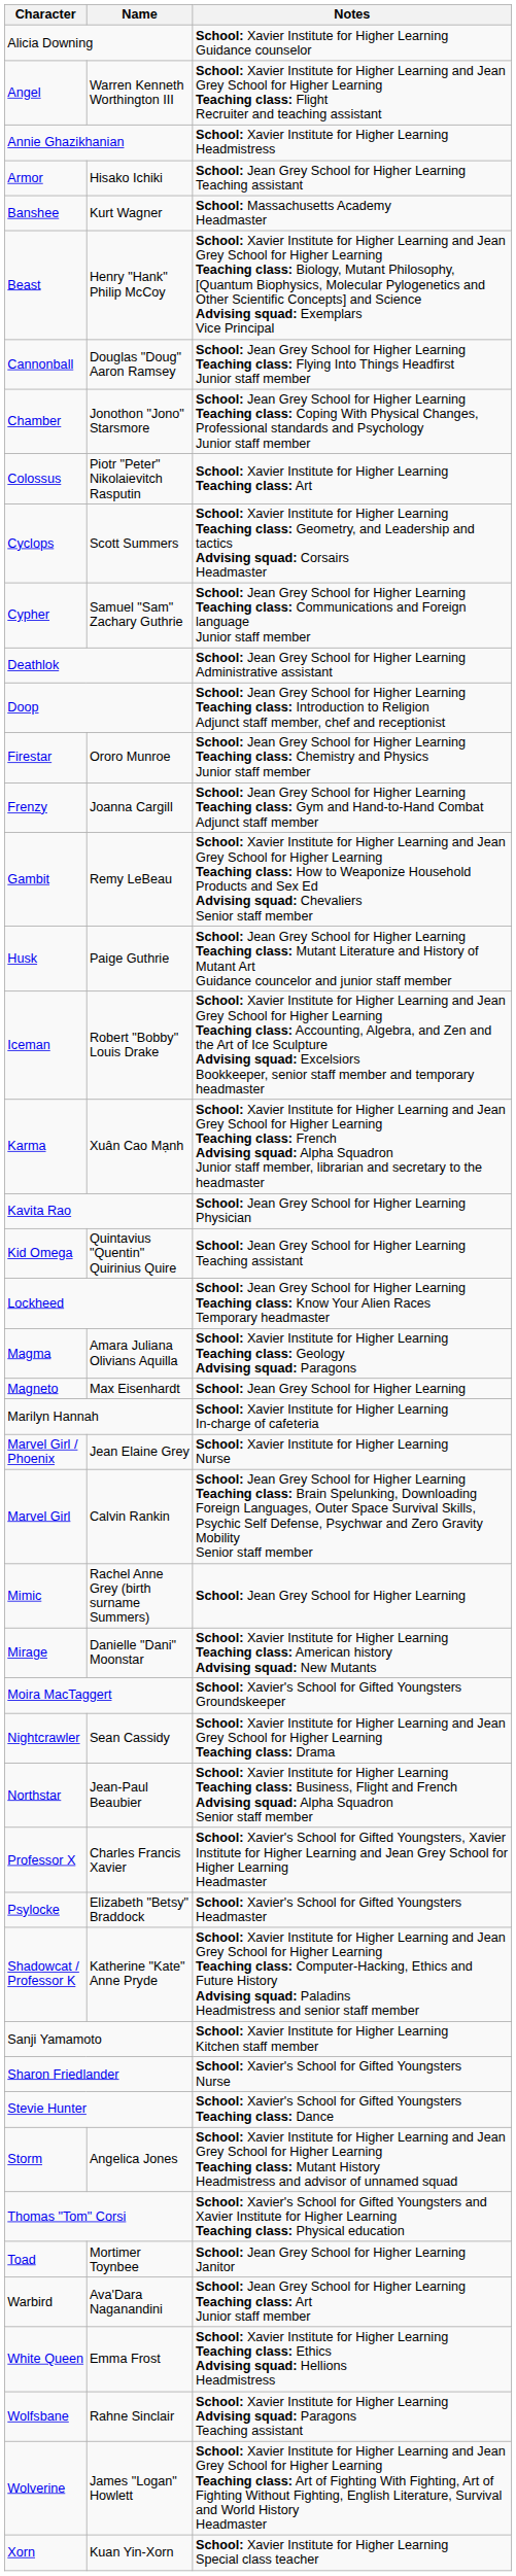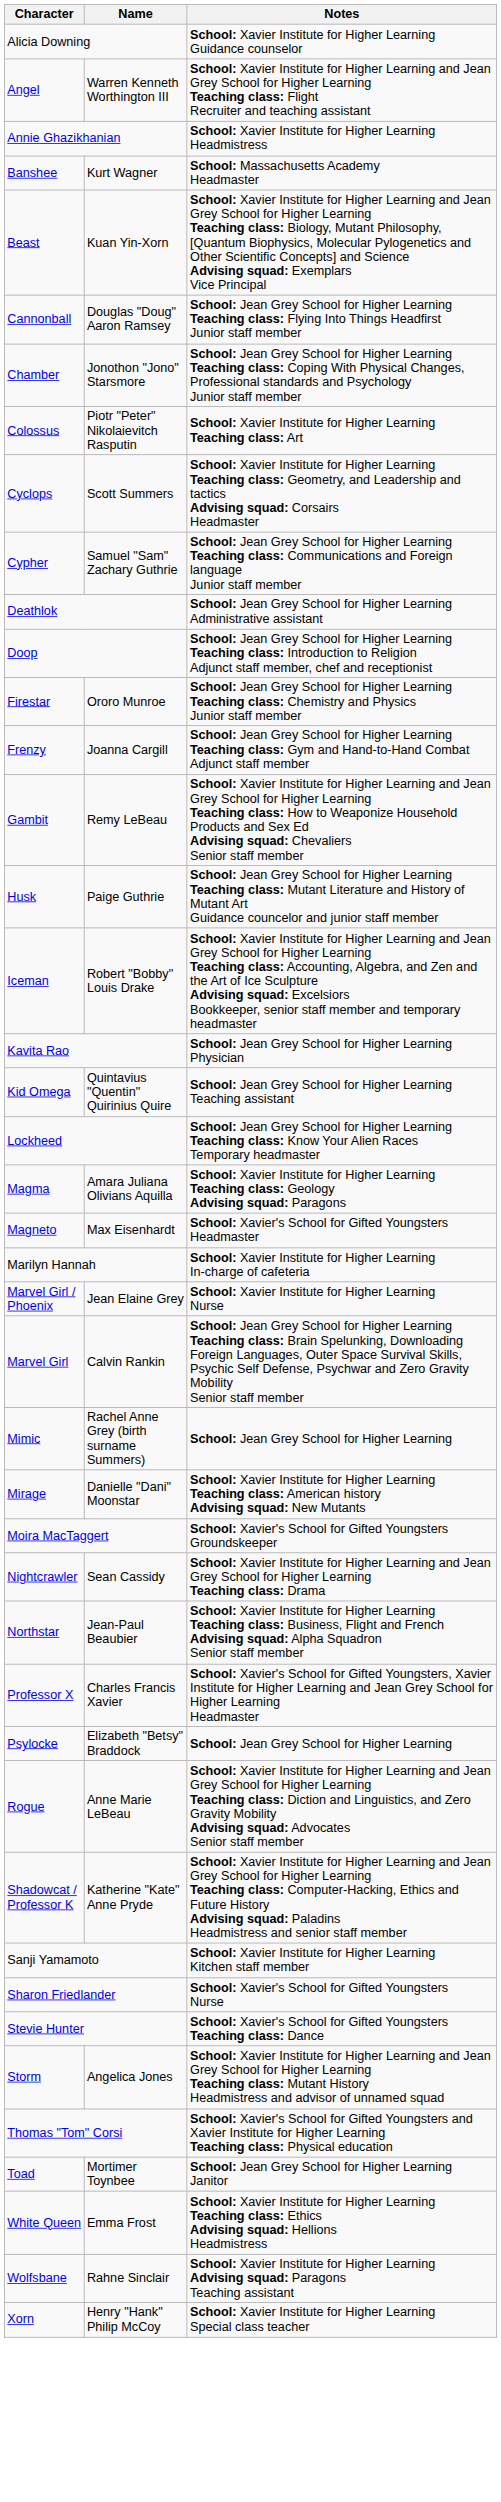 <table class="wikitable sortable" style="width:100%;">
 <tr>
 <th style="width:15%;">Character</th>
 <th style="width:20%;">Name</th>
 <th style="width:60%;">Notes</th>
 </tr>
 <tr>
 <td colspan=2>Alicia Downing</td>
 <td><strong>School:</strong> Xavier Institute for Higher Learning<br>Guidance counselor</td>
 </tr>
 <tr>
 <td><a href='#'>Angel</a></td>
 <td>Warren Kenneth Worthington III</td>
 <td><strong>School:</strong> Xavier Institute for Higher Learning  and Jean Grey School for Higher Learning<br><strong>Teaching class:</strong> Flight<br>Recruiter and teaching assistant</td>
 </tr>
 <tr>
 <td colspan=2><a href='#'>Annie Ghazikhanian</a></td>
 <td><strong>School:</strong> Xavier Institute for Higher Learning<br>Headmistress</td>
 </tr>
 <tr>
-<td><a href='#'>Armor</a></td>
-<td>Hisako Ichiki</td>
-<td><strong>School:</strong> Jean Grey School for Higher Learning<br>Teaching assistant</td>
-</tr>
-<tr>
 <td><a href='#'>Banshee</a></td>
 <td>Kurt Wagner</td>
 <td><strong>School:</strong> Massachusetts Academy<br>Headmaster</td>
 </tr>
 <tr>
 <td><a href='#'>Beast</a></td>
-<td>Henry "Hank" Philip McCoy</td>
+<td>Kuan Yin-Xorn</td>
 <td><strong>School:</strong> Xavier Institute for Higher Learning and Jean Grey School for Higher Learning<br><strong>Teaching class:</strong> Biology, Mutant Philosophy, [Quantum Biophysics, Molecular Pylogenetics and Other Scientific Concepts] and Science<br><strong>Advising squad:</strong> Exemplars<br>Vice Principal</td>
 </tr>
 <tr>
 <td><a href='#'>Cannonball</a></td>
 <td>Douglas "Doug" Aaron Ramsey</td>
 <td><strong>School:</strong> Jean Grey School for Higher Learning<br><strong>Teaching class:</strong> Flying Into Things Headfirst<br>Junior staff member</td>
 </tr>
 <tr>
 <td><a href='#'>Chamber</a></td>
 <td>Jonothon "Jono" Starsmore</td>
 <td><strong>School:</strong> Jean Grey School for Higher Learning<br><strong>Teaching class:</strong> Coping With Physical Changes, Professional standards and Psychology<br>Junior staff member</td>
 </tr>
 <tr>
 <td><a href='#'>Colossus</a></td>
 <td>Piotr "Peter" Nikolaievitch Rasputin</td>
 <td><strong>School:</strong> Xavier Institute for Higher Learning<br><strong>Teaching class:</strong> Art</td>
 </tr>
 <tr>
 <td><a href='#'>Cyclops</a></td>
 <td>Scott Summers</td>
 <td><strong>School:</strong> Xavier Institute for Higher Learning<br><strong>Teaching class:</strong> Geometry, and Leadership and tactics<br><strong>Advising squad:</strong> Corsairs<br>Headmaster</td>
 </tr>
 <tr>
 <td><a href='#'>Cypher</a></td>
 <td>Samuel "Sam" Zachary Guthrie</td>
 <td><strong>School:</strong> Jean Grey School for Higher Learning<br><strong>Teaching class:</strong> Communications and Foreign language<br>Junior staff member</td>
 </tr>
 <tr>
 <td colspan=2><a href='#'>Deathlok</a></td>
 <td><strong>School:</strong> Jean Grey School for Higher Learning<br>Administrative assistant</td>
 </tr>
 <tr>
 <td colspan=2><a href='#'>Doop</a></td>
 <td><strong>School:</strong> Jean Grey School for Higher Learning<br><strong>Teaching class:</strong> Introduction to Religion<br>Adjunct staff member, chef and receptionist</td>
 </tr>
 <tr>
 <td><a href='#'>Firestar</a></td>
 <td>Ororo Munroe</td>
 <td><strong>School:</strong> Jean Grey School for Higher Learning<br><strong>Teaching class:</strong> Chemistry and Physics<br>Junior staff member</td>
 </tr>
 <tr>
 <td><a href='#'>Frenzy</a></td>
 <td>Joanna Cargill</td>
 <td><strong>School:</strong> Jean Grey School for Higher Learning<br><strong>Teaching class:</strong> Gym and Hand-to-Hand Combat<br>Adjunct staff member</td>
 </tr>
 <tr>
 <td><a href='#'>Gambit</a></td>
 <td>Remy LeBeau</td>
 <td><strong>School:</strong> Xavier Institute for Higher Learning and Jean Grey School for Higher Learning<br><strong>Teaching class:</strong> How to Weaponize Household Products and Sex Ed<br><strong>Advising squad:</strong> Chevaliers<br>Senior staff member</td>
 </tr>
 <tr>
 <td><a href='#'>Husk</a></td>
 <td>Paige Guthrie</td>
 <td><strong>School:</strong> Jean Grey School for Higher Learning<br><strong>Teaching class:</strong> Mutant Literature and History of Mutant Art<br>Guidance councelor and junior staff member</td>
 </tr>
 <tr>
 <td><a href='#'>Iceman</a></td>
 <td>Robert "Bobby" Louis Drake</td>
 <td><strong>School:</strong> Xavier Institute for Higher Learning and Jean Grey School for Higher Learning<br><strong>Teaching class:</strong> Accounting, Algebra, and Zen and the Art of Ice Sculpture<br><strong>Advising squad:</strong> Excelsiors<br>Bookkeeper, senior staff member and temporary headmaster</td>
 </tr>
 <tr>
-<td><a href='#'>Karma</a></td>
-<td>Xuân Cao Mạnh</td>
-<td><strong>School:</strong> Xavier Institute for Higher Learning and Jean Grey School for Higher Learning<br><strong>Teaching class:</strong> French<br><strong>Advising squad:</strong> Alpha Squadron<br>Junior staff member, librarian and secretary to the headmaster</td>
-</tr>
-<tr>
 <td colspan=2><a href='#'>Kavita Rao</a></td>
 <td><strong>School:</strong> Jean Grey School for Higher Learning<br>Physician</td>
 </tr>
 <tr>
 <td><a href='#'>Kid Omega</a></td>
 <td>Quintavius "Quentin" Quirinius Quire</td>
 <td><strong>School:</strong> Jean Grey School for Higher Learning<br>Teaching assistant</td>
 </tr>
 <tr>
 <td colspan=2><a href='#'>Lockheed</a></td>
 <td><strong>School:</strong> Jean Grey School for Higher Learning<br><strong>Teaching class:</strong> Know Your Alien Races<br>Temporary headmaster</td>
 </tr>
 <tr>
 <td><a href='#'>Magma</a></td>
 <td>Amara Juliana Olivians Aquilla</td>
 <td><strong>School:</strong> Xavier Institute for Higher Learning<br><strong>Teaching class:</strong> Geology<br><strong>Advising squad:</strong> Paragons</td>
 </tr>
 <tr>
 <td><a href='#'>Magneto</a></td>
 <td>Max Eisenhardt</td>
-<td><strong>School:</strong> Jean Grey School for Higher Learning</td>
+<td><strong>School:</strong> Xavier's School for Gifted Youngsters<br>Headmaster</td>
 </tr>
 <tr>
 <td colspan=2>Marilyn Hannah</td>
 <td><strong>School:</strong> Xavier Institute for Higher Learning<br>In-charge of cafeteria</td>
 </tr>
 <tr>
 <td><a href='#'>Marvel Girl / Phoenix</a></td>
 <td>Jean Elaine Grey</td>
 <td><strong>School:</strong> Xavier Institute for Higher Learning<br>Nurse</td>
 </tr>
 <tr>
 <td><a href='#'>Marvel Girl</a></td>
 <td>Calvin Rankin</td>
 <td><strong>School:</strong> Jean Grey School for Higher Learning<br><strong>Teaching class:</strong> Brain Spelunking, Downloading Foreign Languages, Outer Space Survival Skills, Psychic Self Defense, Psychwar and Zero Gravity Mobility<br>Senior staff member</td>
 </tr>
 <tr>
 <td><a href='#'>Mimic</a></td>
 <td>Rachel Anne Grey (birth surname Summers)</td>
 <td><strong>School:</strong> Jean Grey School for Higher Learning</td>
 </tr>
 <tr>
 <td><a href='#'>Mirage</a></td>
 <td>Danielle "Dani" Moonstar</td>
 <td><strong>School:</strong> Xavier Institute for Higher Learning<br><strong>Teaching class:</strong> American history<br><strong>Advising squad:</strong> New Mutants</td>
 </tr>
 <tr>
 <td colspan=2><a href='#'>Moira MacTaggert</a></td>
 <td><strong>School:</strong> Xavier's School for Gifted Youngsters<br>Groundskeeper</td>
 </tr>
 <tr>
 <td><a href='#'>Nightcrawler</a></td>
 <td>Sean Cassidy</td>
 <td><strong>School:</strong> Xavier Institute for Higher Learning and Jean Grey School for Higher Learning<br><strong>Teaching class:</strong> Drama</td>
 </tr>
 <tr>
 <td><a href='#'>Northstar</a></td>
 <td>Jean-Paul Beaubier</td>
 <td><strong>School:</strong> Xavier Institute for Higher Learning<br><strong>Teaching class:</strong> Business, Flight and French<br><strong>Advising squad:</strong> Alpha Squadron<br>Senior staff member</td>
 </tr>
 <tr>
 <td><a href='#'>Professor X</a></td>
 <td>Charles Francis Xavier</td>
 <td><strong>School:</strong> Xavier's School for Gifted Youngsters, Xavier Institute for Higher Learning and Jean Grey School for Higher Learning<br>Headmaster</td>
 </tr>
 <tr>
 <td><a href='#'>Psylocke</a></td>
 <td>Elizabeth "Betsy" Braddock</td>
-<td><strong>School:</strong> Xavier's School for Gifted Youngsters<br>Headmaster</td>
+<td><strong>School:</strong> Jean Grey School for Higher Learning</td>
+</tr>
+<tr>
+<td><a href='#'>Rogue</a></td>
+<td>Anne Marie LeBeau</td>
+<td><strong>School:</strong> Xavier Institute for Higher Learning and Jean Grey School for Higher Learning<br><strong>Teaching class:</strong> Diction and Linguistics, and Zero Gravity Mobility<br><strong>Advising squad:</strong> Advocates<br>Senior staff member</td>
 </tr>
 <tr>
 <td><a href='#'>Shadowcat / Professor K</a></td>
 <td>Katherine "Kate" Anne Pryde</td>
 <td><strong>School:</strong> Xavier Institute for Higher Learning and Jean Grey School for Higher Learning<br><strong>Teaching class:</strong> Computer-Hacking, Ethics and Future History<br><strong>Advising squad:</strong> Paladins<br>Headmistress and senior staff member</td>
 </tr>
 <tr>
 <td colspan=2>Sanji Yamamoto</td>
 <td><strong>School:</strong> Xavier Institute for Higher Learning<br>Kitchen staff member</td>
 </tr>
 <tr>
 <td colspan=2><a href='#'>Sharon Friedlander</a></td>
 <td><strong>School:</strong> Xavier's School for Gifted Youngsters<br>Nurse</td>
 </tr>
 <tr>
 <td colspan=2><a href='#'>Stevie Hunter</a></td>
 <td><strong>School:</strong> Xavier's School for Gifted Youngsters<br><strong>Teaching class:</strong> Dance</td>
 </tr>
 <tr>
 <td><a href='#'>Storm</a></td>
 <td>Angelica Jones</td>
 <td><strong>School:</strong> Xavier Institute for Higher Learning and Jean Grey School for Higher Learning<br><strong>Teaching class:</strong> Mutant History<br>Headmistress and advisor of unnamed squad</td>
 </tr>
 <tr>
 <td colspan=2><a href='#'>Thomas "Tom" Corsi</a></td>
 <td><strong>School:</strong> Xavier's School for Gifted Youngsters and Xavier Institute for Higher Learning<br><strong>Teaching class:</strong> Physical education</td>
 </tr>
 <tr>
 <td><a href='#'>Toad</a></td>
 <td>Mortimer Toynbee</td>
 <td><strong>School:</strong> Jean Grey School for Higher Learning<br>Janitor</td>
 </tr>
 <tr>
-<td>Warbird</td>
-<td>Ava'Dara Naganandini</td>
-<td><strong>School:</strong> Jean Grey School for Higher Learning<br><strong>Teaching class:</strong> Art<br>Junior staff member</td>
-</tr>
-<tr>
 <td><a href='#'>White Queen</a></td>
 <td>Emma Frost</td>
 <td><strong>School:</strong> Xavier Institute for Higher Learning<br><strong>Teaching class:</strong> Ethics<br><strong>Advising squad:</strong> Hellions<br>Headmistress</td>
 </tr>
 <tr>
 <td><a href='#'>Wolfsbane</a></td>
 <td>Rahne Sinclair</td>
 <td><strong>School:</strong> Xavier Institute for Higher Learning<br><strong>Advising squad:</strong> Paragons<br>Teaching assistant</td>
 </tr>
 <tr>
-<td><a href='#'>Wolverine</a></td>
-<td>James "Logan" Howlett</td>
-<td><strong>School:</strong> Xavier Institute for Higher Learning and Jean Grey School for Higher Learning<br><strong>Teaching class:</strong> Art of Fighting With Fighting, Art of Fighting Without Fighting, English Literature, Survival and World History<br>Headmaster</td>
-</tr>
-<tr>
 <td><a href='#'>Xorn</a></td>
-<td>Kuan Yin-Xorn</td>
+<td>Henry "Hank" Philip McCoy</td>
 <td><strong>School:</strong> Xavier Institute for Higher Learning<br>Special class teacher</td>
 </tr>
 </table>
